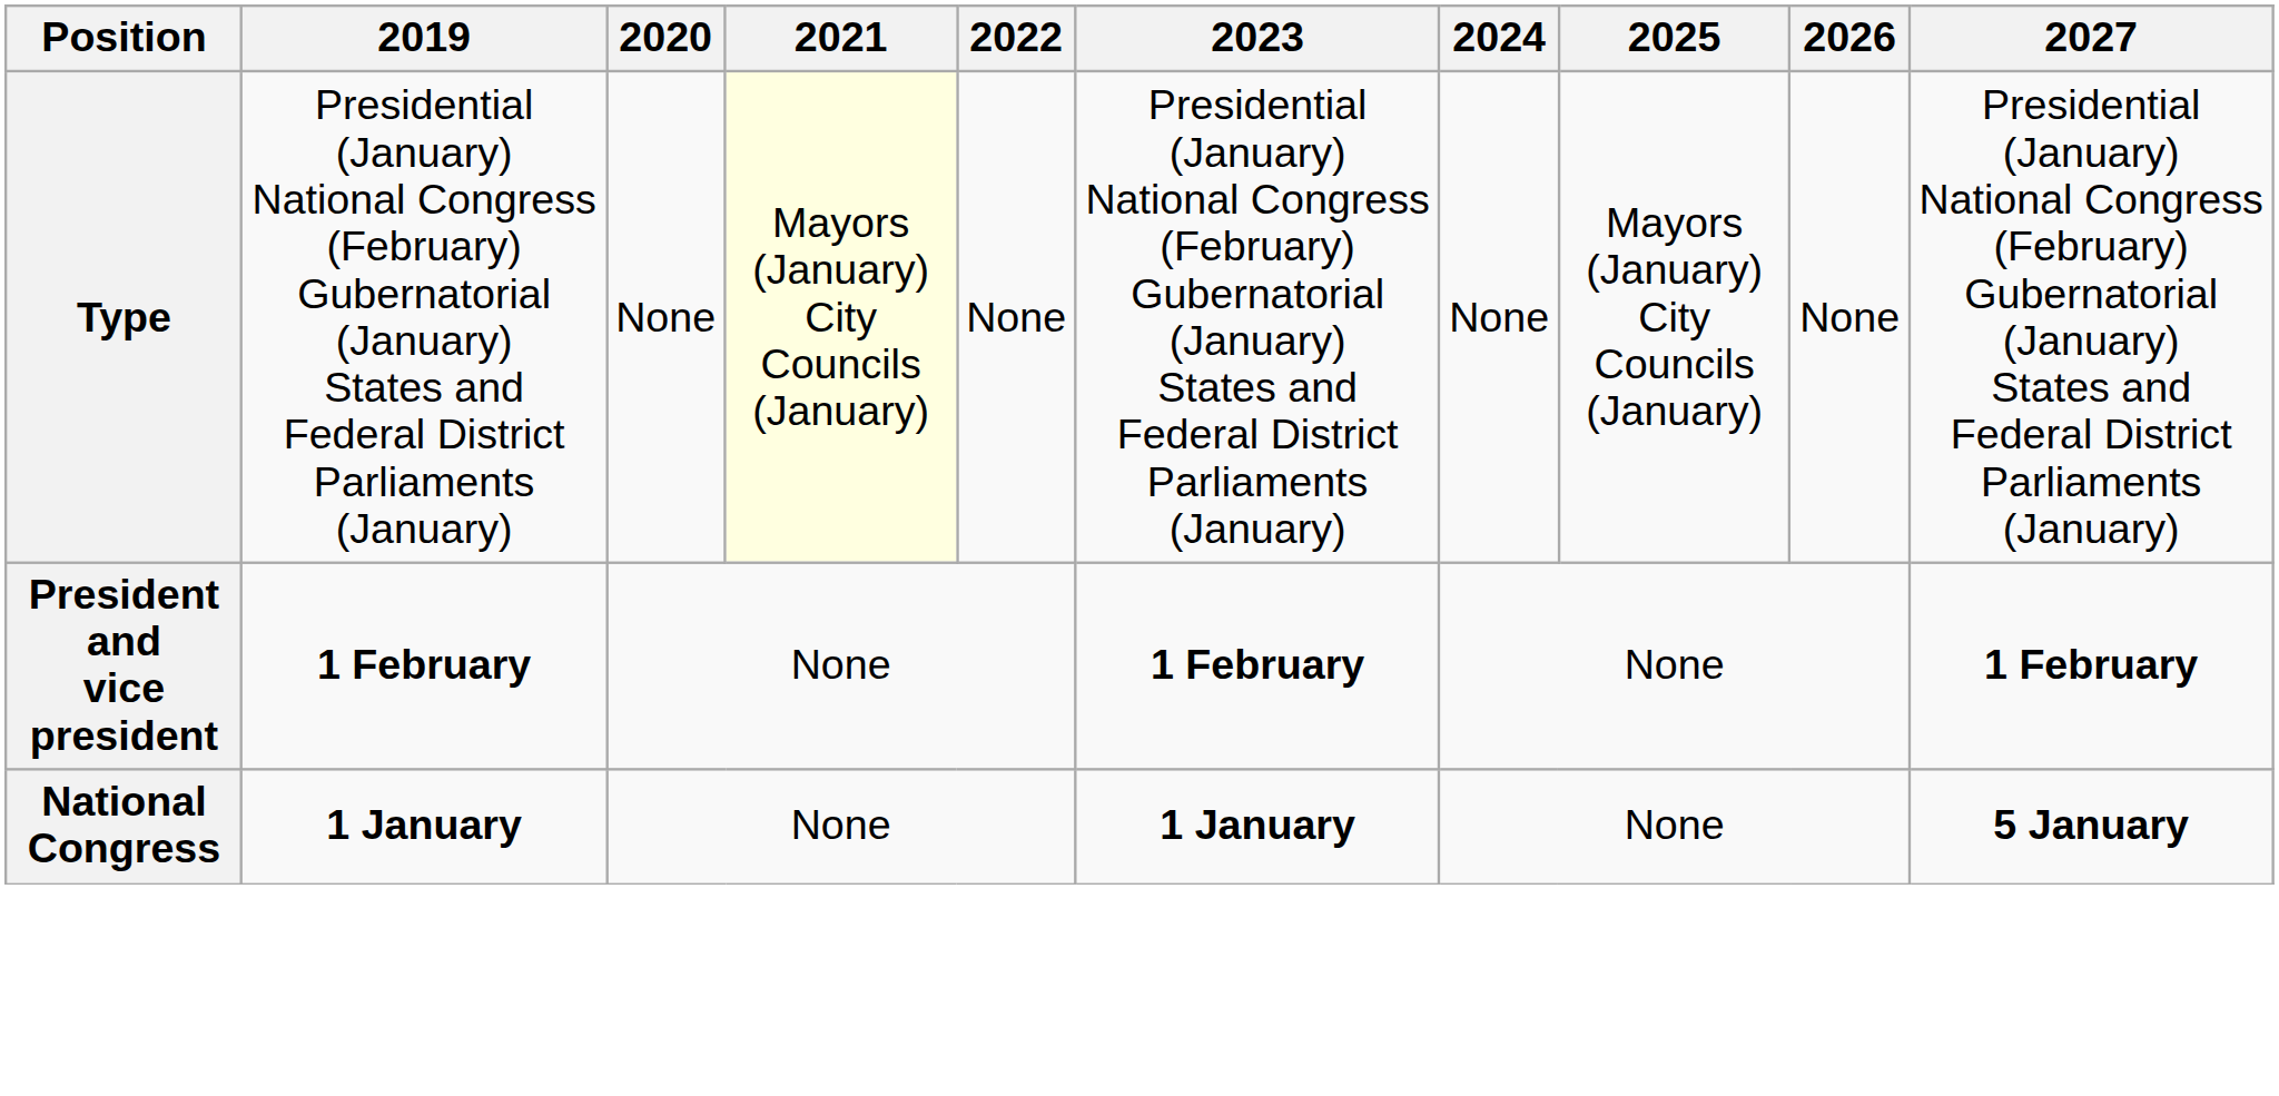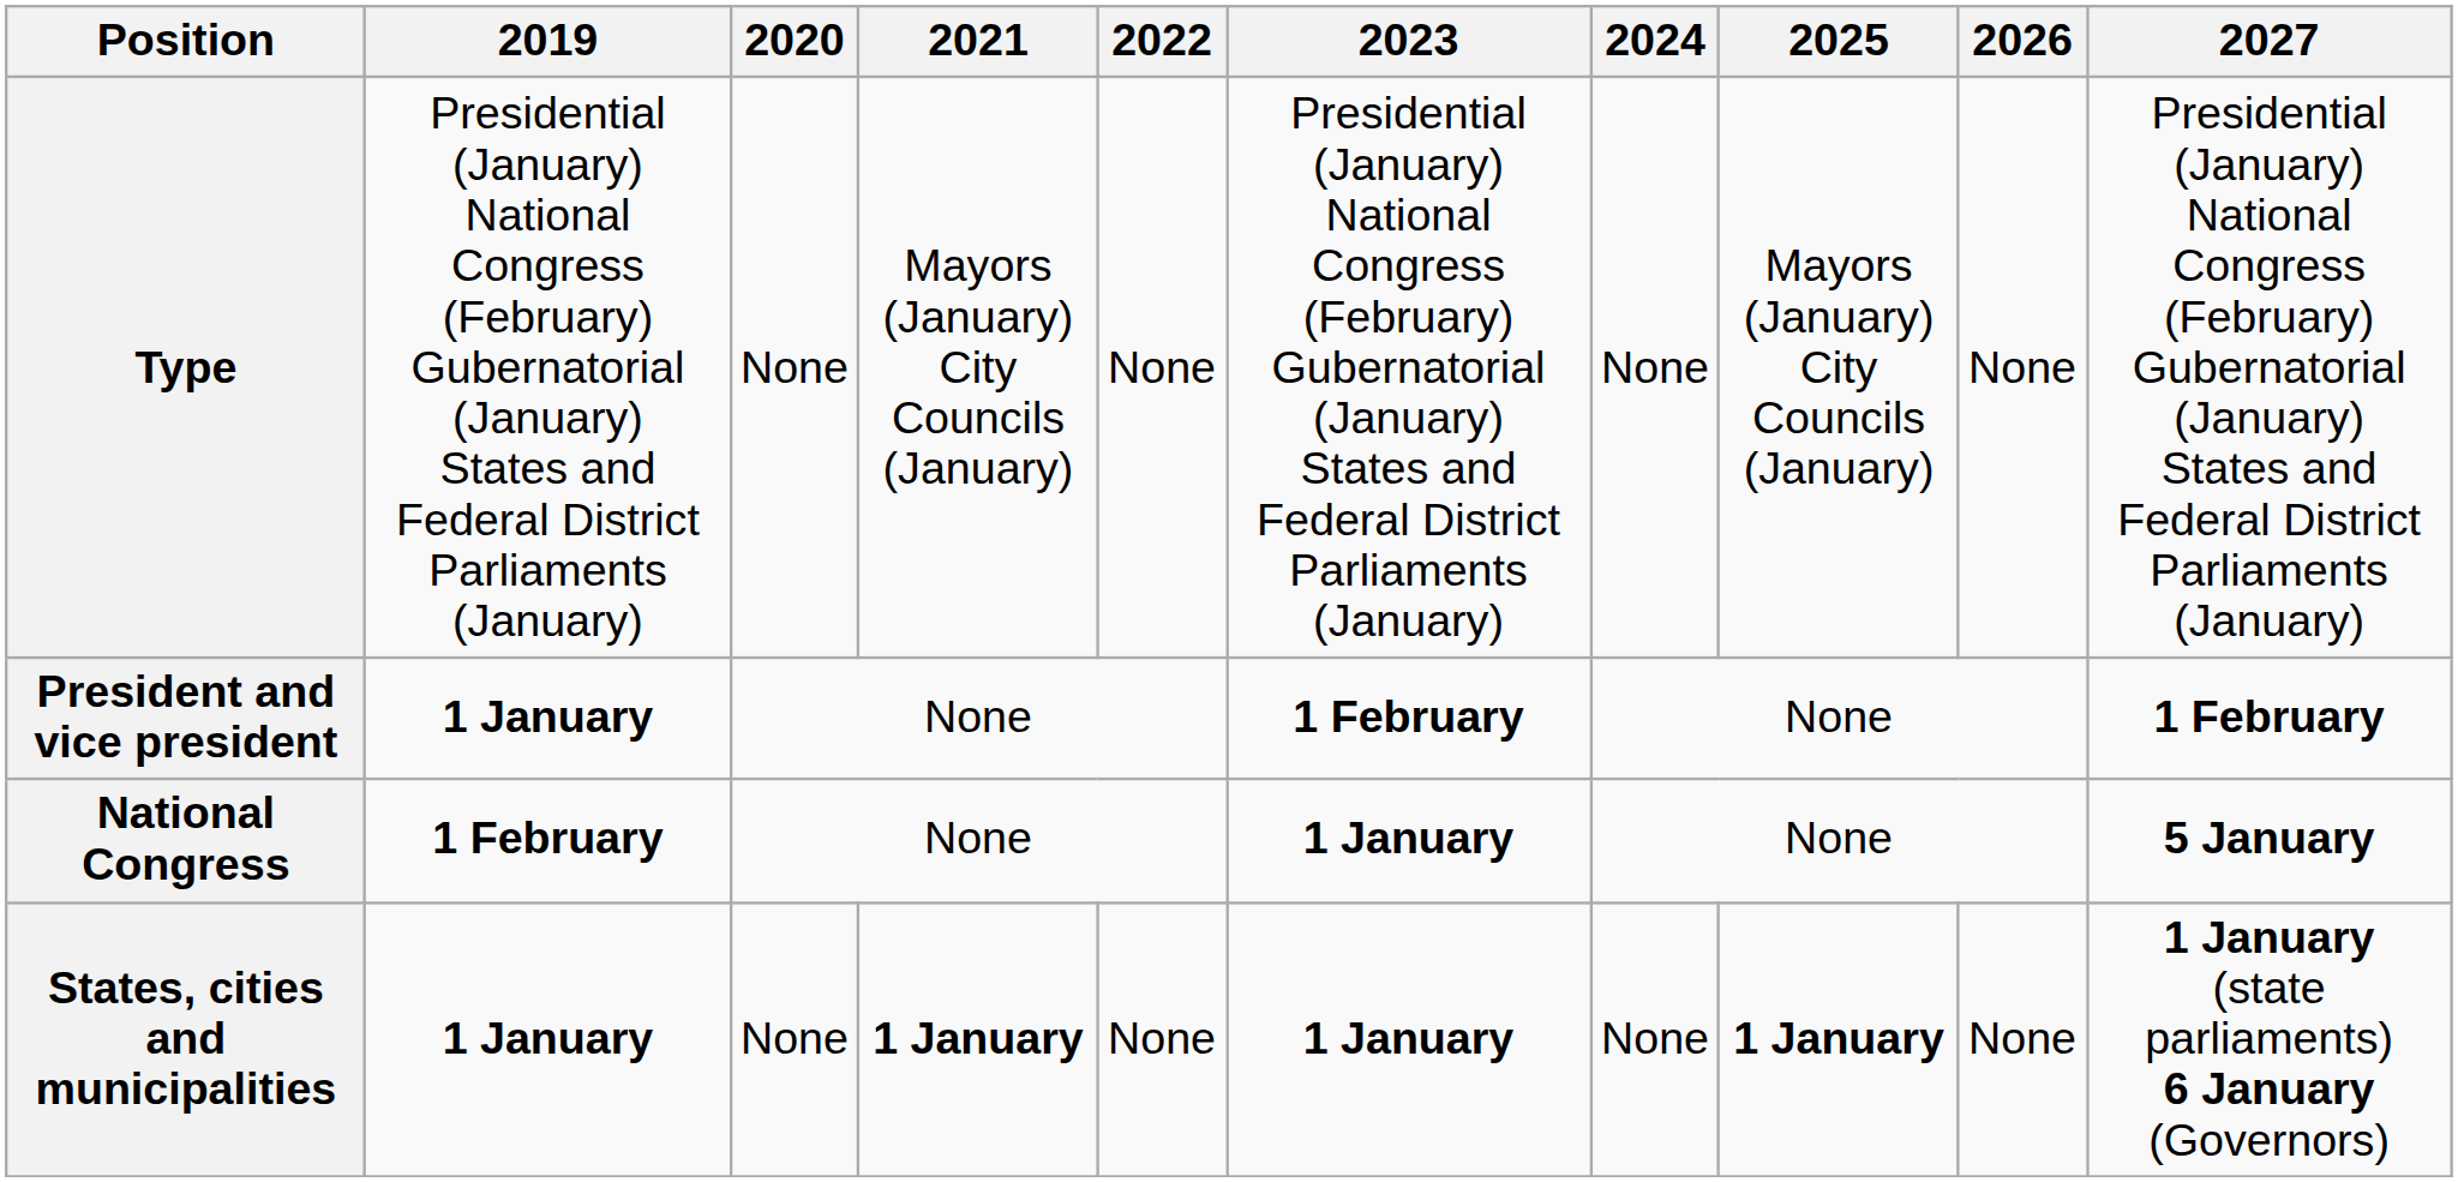 <table class=wikitable style="text-align:center;">
 <tr>
 <th>Position</th>
 <th>2019</th>
 <th>2020</th>
 <th>2021</th>
 <th>2022</th>
 <th>2023</th>
 <th>2024</th>
 <th>2025</th>
 <th>2026</th>
 <th>2027</th>
 </tr>
 <tr>
 <th>Type</th>
 <td>Presidential (January)<br>National Congress (February)<br>Gubernatorial (January)<br>States and Federal District Parliaments (January)</td>
 <td>None</td>
-<td style="background: lightyellow;">Mayors (January)<br>City Councils (January)</td>
+<td>Mayors (January)<br>City Councils (January)</td>
 <td>None</td>
 <td>Presidential (January)<br>National Congress (February)<br>Gubernatorial (January)<br>States and Federal District Parliaments (January)</td>
 <td>None</td>
 <td>Mayors (January)<br>City Councils (January)</td>
 <td>None</td>
 <td>Presidential (January)<br>National Congress (February)<br>Gubernatorial (January)<br>States and Federal District Parliaments (January)</td>
 </tr>
 <tr>
 <th>President and<br>vice president</th>
-<td><strong>1 February</strong></td>
+<td><strong>1 January</strong></td>
 <td colspan=3>None</td>
 <td><strong>1 February</strong></td>
 <td colspan=3>None</td>
 <td><strong>1 February</strong></td>
 </tr>
 <tr>
 <th>National Congress</th>
-<td><strong>1 January</strong></td>
+<td><strong>1 February</strong></td>
 <td colspan=3>None</td>
 <td><strong>1 January</strong></td>
 <td colspan=3>None</td>
 <td><strong>5 January</strong></td>
 </tr>
+<tr>
+<th>States, cities and municipalities</th>
+<td><strong>1 January</strong></td>
+<td>None</td>
+<td><strong>1 January</strong></td>
+<td>None</td>
+<td><strong>1 January</strong></td>
+<td>None</td>
+<td><strong>1 January</strong></td>
+<td>None</td>
+<td><strong>1 January</strong><br>(state parliaments)<br><strong>6 January</strong><br>(Governors)</td>
+</tr>
 </table>
